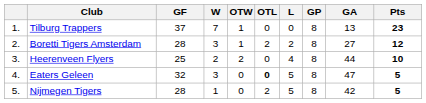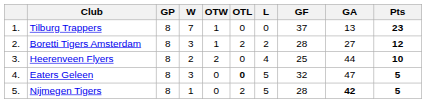 <table class="wikitable">
 <tr>
 <th width="30"></th>
 <th width="200">Club</th>
-<th width="70">GF</th>
+<th width="30">GP</th>
 <th width="30">W</th>
 <th width="30">OTW</th>
 <th width="30">OTL</th>
 <th width="30">L</th>
-<th width="30">GP</th>
+<th width="70">GF</th>
 <th width="70">GA</th>
 <th width="70">Pts</th>
 </tr>
 <tr bgcolor="#FFFFFF" align="center">
 <td>1.</td>
 <td align="left"><a href='#'>Tilburg Trappers</a></td>
-<td>37</td>
+<td>8</td>
 <td>7</td>
 <td>1</td>
 <td>0</td>
 <td>0</td>
-<td>8</td>
+<td>37</td>
 <td>13</td>
 <td><strong>23</strong></td>
 </tr>
 <tr bgcolor="#FFFFFF" align="center">
 <td>2.</td>
 <td align="left"><a href='#'>Boretti Tigers Amsterdam</a></td>
-<td>28</td>
+<td>8</td>
 <td>3</td>
 <td>1</td>
 <td>2</td>
 <td>2</td>
-<td>8</td>
+<td>28</td>
 <td>27</td>
 <td><strong>12</strong></td>
 </tr>
 <tr bgcolor="#FFFFFF" align="center">
 <td>3.</td>
 <td align="left"><a href='#'>Heerenveen Flyers</a></td>
-<td>25</td>
+<td>8</td>
 <td>2</td>
 <td>2</td>
 <td>0</td>
 <td>4</td>
-<td>8</td>
+<td>25</td>
 <td>44</td>
 <td><strong>10</strong></td>
 </tr>
 <tr bgcolor="#FFFFFF" align="center">
 <td>4.</td>
 <td align="left"><a href='#'>Eaters Geleen</a></td>
-<td>32</td>
+<td>8</td>
 <td>3</td>
 <td>0</td>
 <td><strong>0</strong></td>
 <td>5</td>
-<td>8</td>
+<td>32</td>
 <td>47</td>
 <td><strong>5</strong></td>
 </tr>
 <tr bgcolor="#FFFFFF" align="center">
 <td>5.</td>
 <td align="left"><a href='#'>Nijmegen Tigers</a></td>
-<td>28</td>
+<td>8</td>
 <td>1</td>
 <td>0</td>
 <td>2</td>
 <td>5</td>
-<td>8</td>
-<td>42</td>
+<td>28</td>
+<td><strong>42</strong></td>
 <td><strong>5</strong></td>
 </tr>
 </table>
